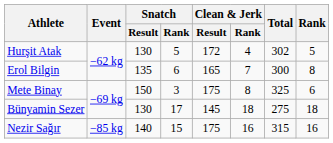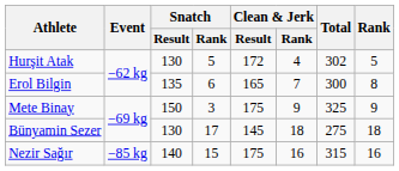 <table class="wikitable" style="font-size:90%">
 <tr>
 <th rowspan="2">Athlete</th>
 <th rowspan="2">Event</th>
 <th colspan="2">Snatch</th>
 <th colspan="2">Clean & Jerk</th>
 <th rowspan="2">Total</th>
 <th rowspan="2">Rank</th>
 </tr>
 <tr style="font-size:95%">
 <th>Result</th>
 <th>Rank</th>
 <th>Result</th>
 <th>Rank</th>
 </tr>
 <tr align=center>
 <td align=left><a href='#'>Hurşit Atak</a></td>
 <td align=left rowspan=2><a href='#'>−62 kg</a></td>
 <td>130</td>
 <td>5</td>
 <td>172</td>
 <td>4</td>
 <td>302</td>
 <td>5</td>
 </tr>
 <tr align=center>
 <td align=left><a href='#'>Erol Bilgin</a></td>
 <td>135</td>
 <td>6</td>
 <td>165</td>
 <td>7</td>
 <td>300</td>
 <td>8</td>
 </tr>
 <tr align=center>
 <td align=left><a href='#'>Mete Binay</a></td>
 <td align=left rowspan=2><a href='#'>−69 kg</a></td>
 <td>150</td>
 <td>3</td>
 <td>175</td>
-<td>8</td>
+<td>9</td>
 <td>325</td>
-<td>6</td>
+<td>9</td>
 </tr>
 <tr align=center>
 <td align=left><a href='#'>Bünyamin Sezer</a></td>
 <td>130</td>
 <td>17</td>
 <td>145</td>
 <td>18</td>
 <td>275</td>
 <td>18</td>
 </tr>
 <tr align=center>
 <td align=left><a href='#'>Nezir Sağır</a></td>
 <td align=left><a href='#'>−85 kg</a></td>
 <td>140</td>
 <td>15</td>
 <td>175</td>
 <td>16</td>
 <td>315</td>
 <td>16</td>
 </tr>
 </table>
